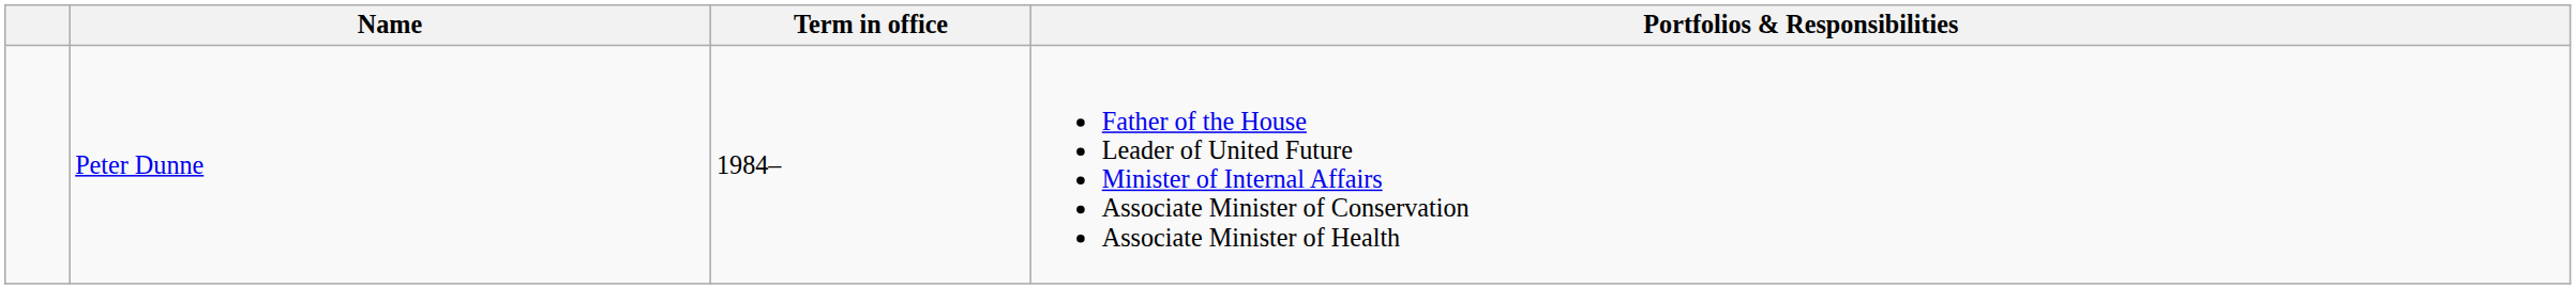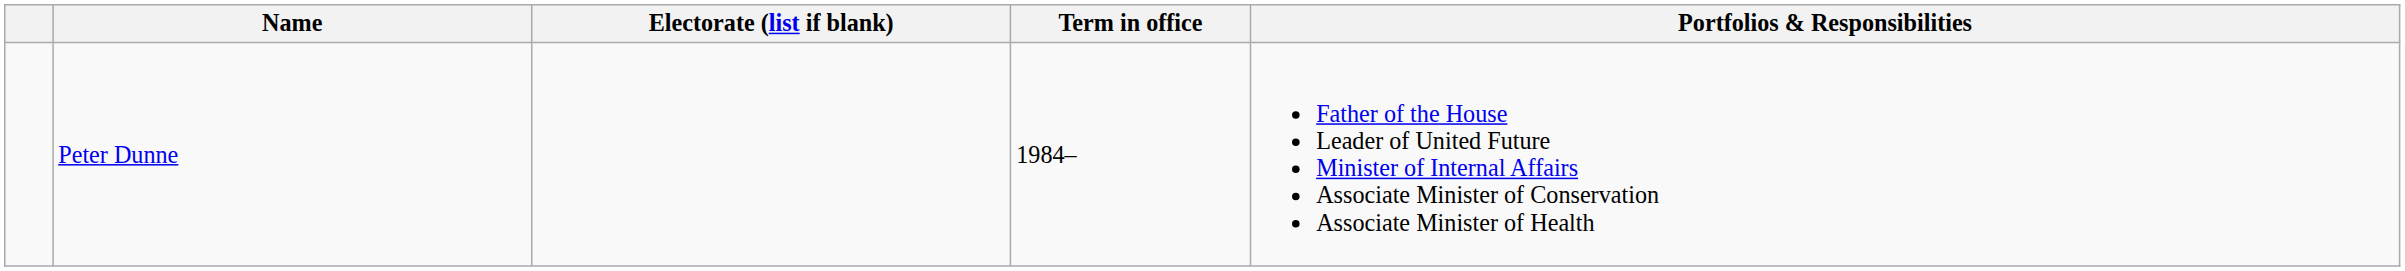 <table class="wikitable" style="width:80%;">
 <tr>
 <th style="width:2%;"></th>
 <th style="width:20%;">Name</th>
+<th style="width:20%;">Electorate (<a href='#'>list</a> if blank)</th>
 <th style="width:10%;">Term in office</th>
 <th style="width:48%;">Portfolios & Responsibilities</th>
 </tr>
 <tr>
 <td bgcolor=></td>
 <td><a href='#'>Peter Dunne</a></td>
+<td></td>
 <td>1984–</td>
 <td><br><ul><li><a href='#'>Father of the House</a></li><li>Leader of United Future</li><li><a href='#'>Minister of Internal Affairs</a></li><li>Associate Minister of Conservation</li><li>Associate Minister of Health</li></ul></td>
 </tr>
 </table>
